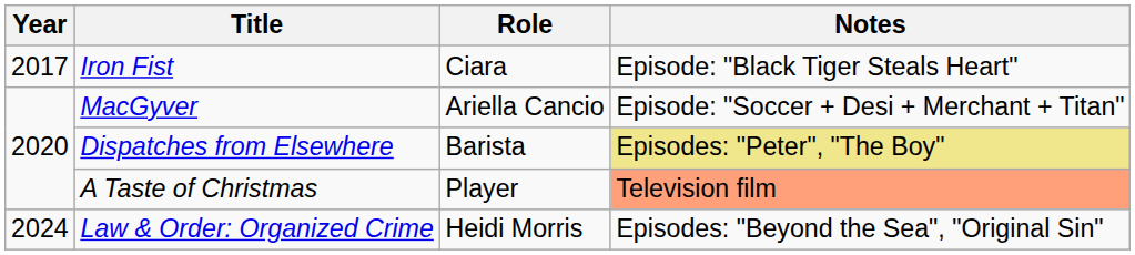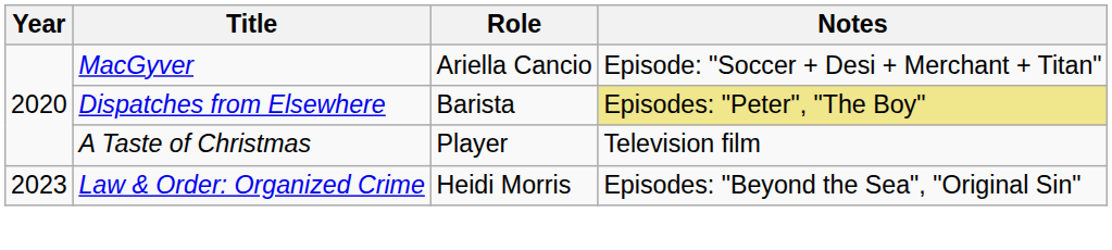 <table class="wikitable sortable">
 <tr>
 <th>Year</th>
 <th>Title</th>
 <th>Role</th>
 <th class="unsortable">Notes</th>
-</tr>
-<tr>
-<td>2017</td>
-<td><em><a href='#'>Iron Fist</a></em></td>
-<td>Ciara</td>
-<td>Episode: "Black Tiger Steals Heart"</td>
 </tr>
 <tr>
 <td rowspan="3">2020</td>
 <td><em><a href='#'>MacGyver</a></em></td>
 <td>Ariella Cancio</td>
 <td>Episode: "Soccer + Desi + Merchant + Titan"</td>
 </tr>
 <tr>
 <td><em><a href='#'>Dispatches from Elsewhere</a></em></td>
 <td>Barista</td>
 <td style="background: khaki;">Episodes: "Peter", "The Boy"</td>
 </tr>
 <tr>
 <td><em>A Taste of Christmas</em></td>
 <td>Player</td>
-<td style="background: lightsalmon;">Television film</td>
+<td>Television film</td>
 </tr>
 <tr>
-<td>2024</td>
+<td>2023</td>
 <td><em><a href='#'>Law & Order: Organized Crime</a></em></td>
 <td>Heidi Morris</td>
 <td>Episodes: "Beyond the Sea", "Original Sin"</td>
 </tr>
 </table>
